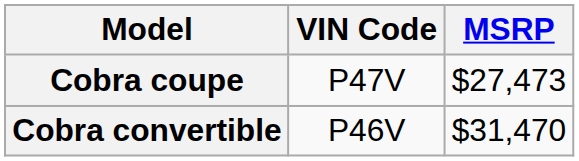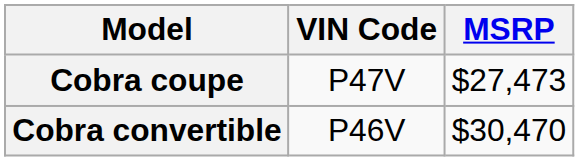 <table class=wikitable>
 <tr>
 <th>Model</th>
 <th>VIN Code</th>
 <th><a href='#'>MSRP</a></th>
 </tr>
 <tr>
 <th>Cobra coupe</th>
 <td align=center>P47V</td>
 <td align=left>$27,473</td>
 </tr>
 <tr>
 <th>Cobra convertible</th>
 <td align=center>P46V</td>
-<td align=left>$31,470</td>
+<td align=left>$30,470</td>
 </tr>
 </table>
